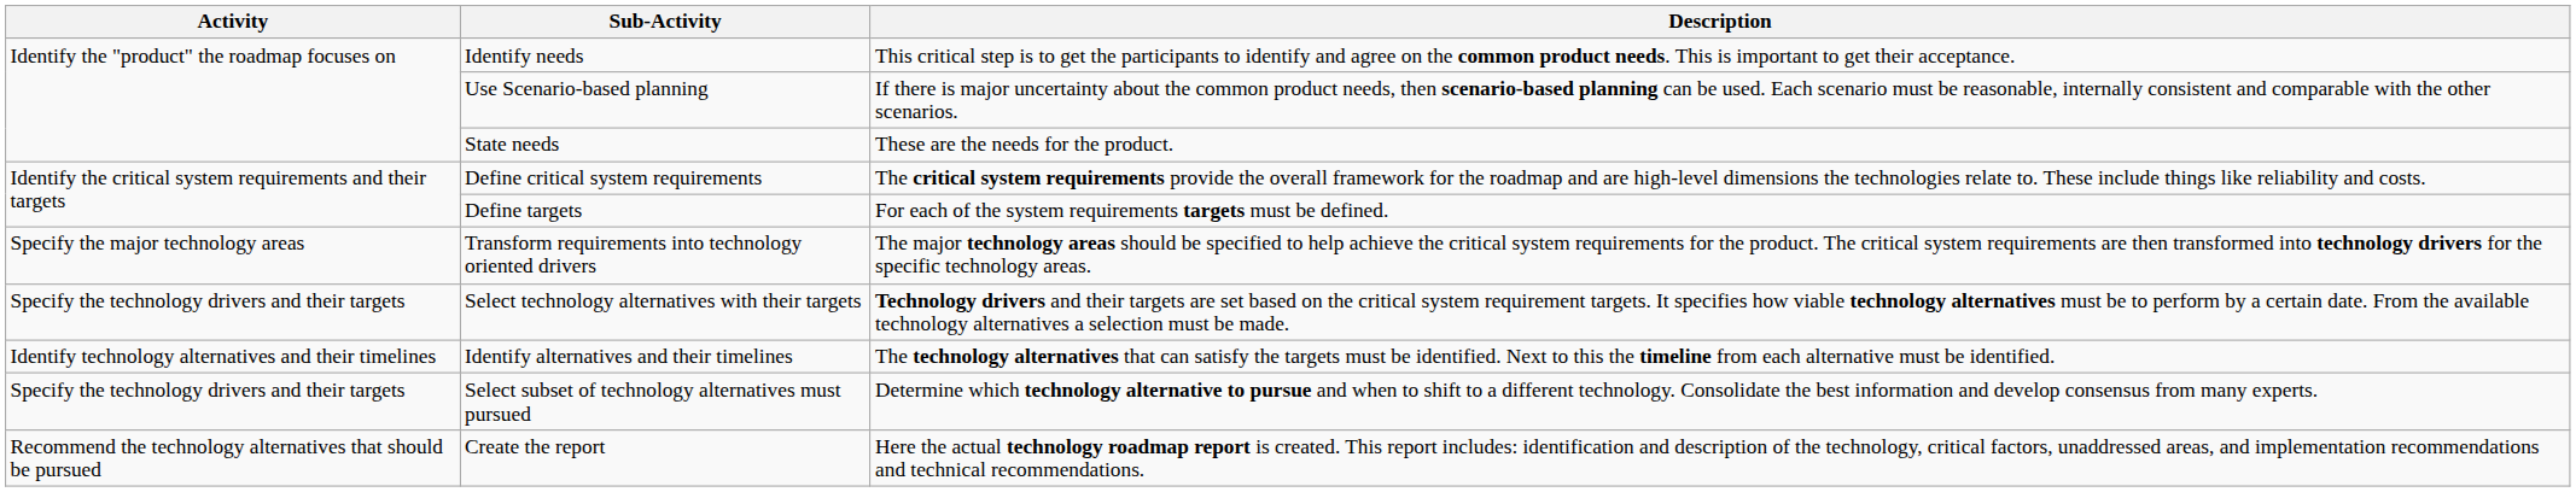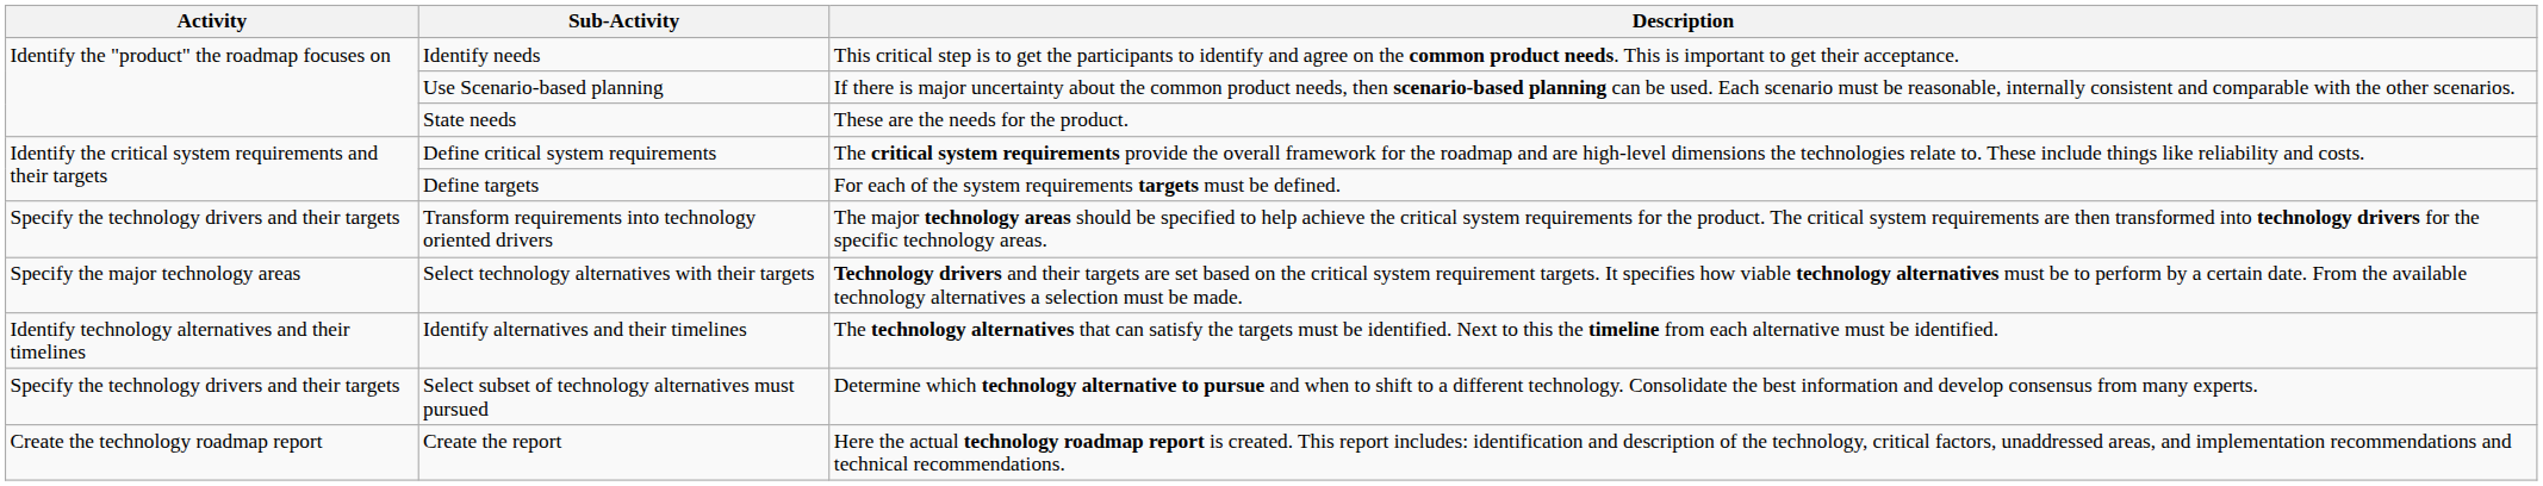 <table class="wikitable">
 <tr>
 <th>Activity</th>
 <th>Sub-Activity</th>
 <th>Description</th>
 </tr>
 <tr valign=top>
 <td rowspan=3>Identify the "product" the roadmap focuses on</td>
 <td>Identify needs</td>
 <td>This critical step is to get the participants to identify and agree on the <strong>common product needs</strong>. This is important to get their acceptance.</td>
 </tr>
 <tr valign=top>
 <td>Use Scenario-based planning</td>
 <td>If there is major uncertainty about the common product needs, then <strong>scenario-based planning</strong> can be used. Each scenario must be reasonable, internally consistent and comparable with the other scenarios.</td>
 </tr>
 <tr valign=top>
 <td>State needs</td>
 <td>These are the needs for the product.</td>
 </tr>
 <tr valign=top>
 <td rowspan=2>Identify the critical system requirements and their targets</td>
 <td>Define critical system requirements</td>
 <td>The <strong>critical system requirements</strong> provide the overall framework for the roadmap and are high-level dimensions the technologies relate to. These include things like reliability and costs.</td>
 </tr>
 <tr valign=top>
 <td>Define targets</td>
 <td>For each of the system requirements <strong>targets</strong> must be defined.</td>
 </tr>
 <tr valign=top>
-<td>Specify the major technology areas</td>
+<td>Specify the technology drivers and their targets</td>
 <td>Transform requirements into technology oriented drivers</td>
 <td>The major <strong>technology areas</strong> should be specified to help achieve the critical system requirements for the product. The critical system requirements are then transformed into <strong>technology drivers</strong> for the specific technology areas.</td>
 </tr>
 <tr valign=top>
-<td>Specify the technology drivers and their targets</td>
+<td>Specify the major technology areas</td>
 <td>Select technology alternatives with their targets</td>
 <td><strong>Technology drivers</strong> and their targets are set based on the critical system requirement targets. It specifies how viable <strong>technology alternatives</strong> must be to perform by a certain date. From the available technology alternatives a selection must be made.</td>
 </tr>
 <tr valign=top>
 <td>Identify technology alternatives and their timelines</td>
 <td>Identify alternatives and their timelines</td>
 <td>The <strong>technology alternatives</strong> that can satisfy the targets must be identified. Next to this the <strong>timeline</strong> from each alternative must be identified.</td>
 </tr>
 <tr valign=top>
 <td>Specify the technology drivers and their targets</td>
 <td>Select subset of technology alternatives must pursued</td>
 <td>Determine which <strong>technology alternative to pursue</strong> and when to shift to a different technology. Consolidate the best information and develop consensus from many experts.</td>
 </tr>
 <tr valign=top>
-<td>Recommend the technology alternatives that should be pursued</td>
+<td>Create the technology roadmap report</td>
 <td>Create the report</td>
 <td>Here the actual <strong>technology roadmap report</strong> is created. This report includes: identification and description of the technology, critical factors, unaddressed areas, and implementation recommendations and technical recommendations.</td>
 </tr>
 </table>
